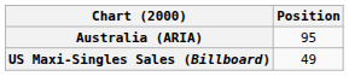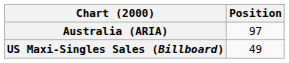 <table class="wikitable plainrowheaders" style="text-align:center">
 <tr>
 <th>Chart (2000)</th>
 <th>Position</th>
 </tr>
 <tr>
 <th scope="row">Australia (ARIA)</th>
-<td>95</td>
+<td>97</td>
 </tr>
 <tr>
 <th scope="row">US Maxi-Singles Sales (<em>Billboard</em>)</th>
 <td>49</td>
 </tr>
 </table>
